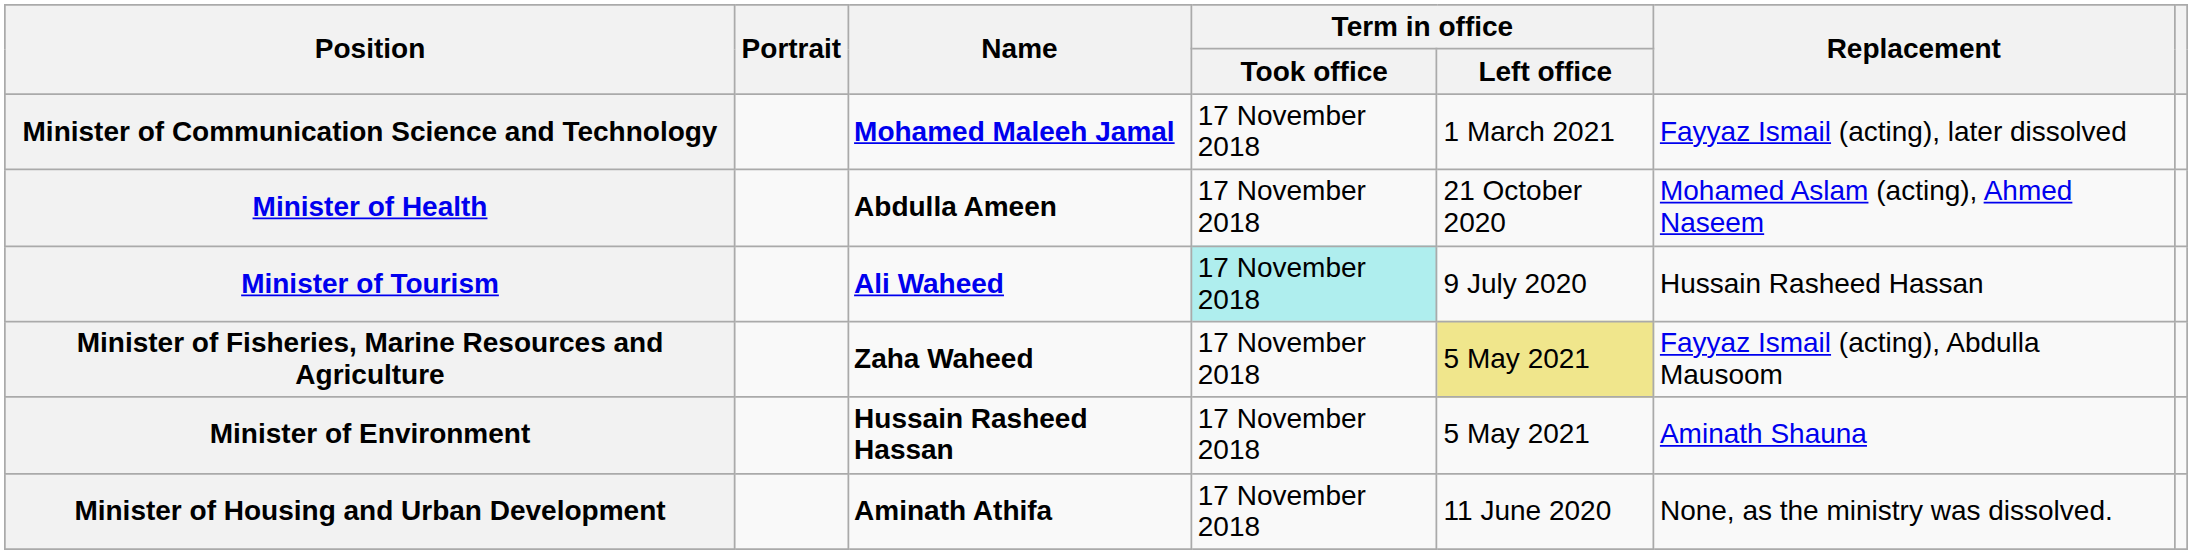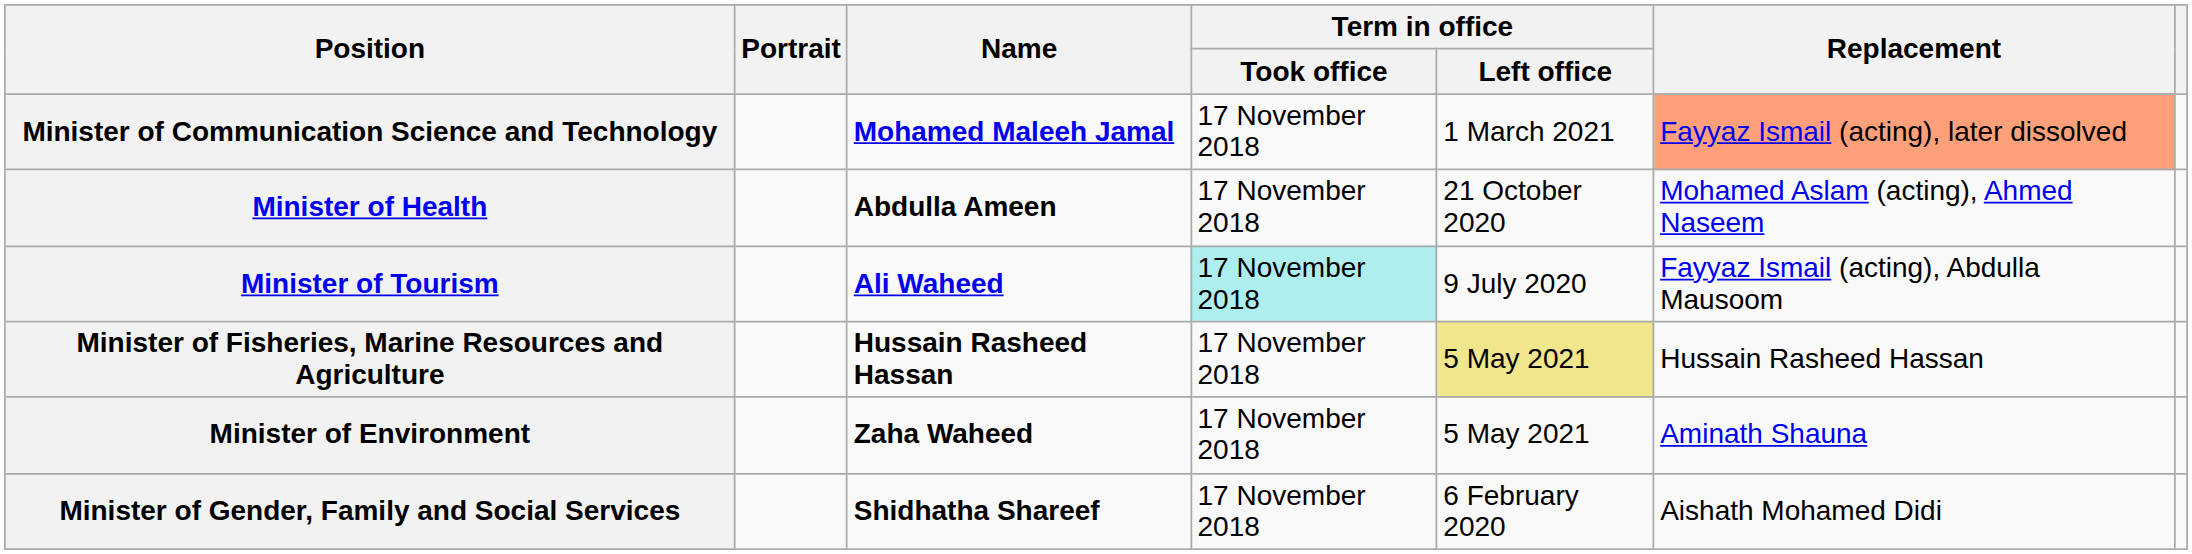 <table class="sortable wikitable">
 <tr>
 <th rowspan="2">Position</th>
 <th rowspan="2" class="unsortable">Portrait</th>
 <th rowspan="2">Name</th>
 <th colspan="2">Term in office</th>
 <th rowspan="2">Replacement</th>
 <th rowspan="2" class="unsortable"></th>
 </tr>
 <tr>
 <th class="unsortable">Took office</th>
 <th class="unsortable">Left office</th>
 </tr>
 <tr>
 <th scope="row">Minister of Communication Science and Technology</th>
 <td></td>
 <td><strong><a href='#'>Mohamed Maleeh Jamal</a></strong></td>
 <td>17 November 2018</td>
 <td>1 March 2021</td>
-<td><a href='#'>Fayyaz Ismail</a> (acting), later dissolved</td>
+<td style="background: lightsalmon;"><a href='#'>Fayyaz Ismail</a> (acting), later dissolved</td>
 <td></td>
 </tr>
 <tr>
 <th><a href='#'>Minister of Health</a></th>
 <td></td>
 <td><strong>Abdulla Ameen</strong></td>
 <td>17 November 2018</td>
 <td>21 October 2020</td>
 <td><a href='#'>Mohamed Aslam</a> (acting), <a href='#'>Ahmed Naseem</a></td>
 <td></td>
 </tr>
 <tr>
 <th><a href='#'>Minister of Tourism</a></th>
 <td></td>
 <td><strong><a href='#'>Ali Waheed</a></strong></td>
 <td style="background: paleturquoise;">17 November 2018</td>
 <td>9 July 2020</td>
-<td>Hussain Rasheed Hassan</td>
+<td><a href='#'>Fayyaz Ismail</a> (acting), Abdulla Mausoom</td>
 <td></td>
 </tr>
 <tr>
 <th>Minister of Fisheries, Marine Resources and Agriculture</th>
 <td></td>
-<td><strong>Zaha Waheed</strong></td>
+<td><strong>Hussain Rasheed Hassan</strong></td>
 <td>17 November 2018</td>
 <td style="background: khaki;">5 May 2021</td>
-<td><a href='#'>Fayyaz Ismail</a> (acting), Abdulla Mausoom</td>
+<td>Hussain Rasheed Hassan</td>
 <td></td>
 </tr>
 <tr>
 <th>Minister of Environment</th>
 <td></td>
-<td><strong>Hussain Rasheed Hassan</strong></td>
+<td><strong>Zaha Waheed</strong></td>
 <td>17 November 2018</td>
 <td>5 May 2021</td>
 <td><a href='#'>Aminath Shauna</a></td>
 <td></td>
 </tr>
 <tr>
-<th>Minister of Housing and Urban Development</th>
+<th>Minister of Gender, Family and Social Services</th>
 <td></td>
-<td><strong>Aminath Athifa</strong></td>
+<td><strong>Shidhatha Shareef</strong></td>
 <td>17 November 2018</td>
-<td>11 June 2020</td>
-<td>None, as the ministry was dissolved.</td>
+<td>6 February 2020</td>
+<td>Aishath Mohamed Didi</td>
 <td></td>
 </tr>
 </table>
